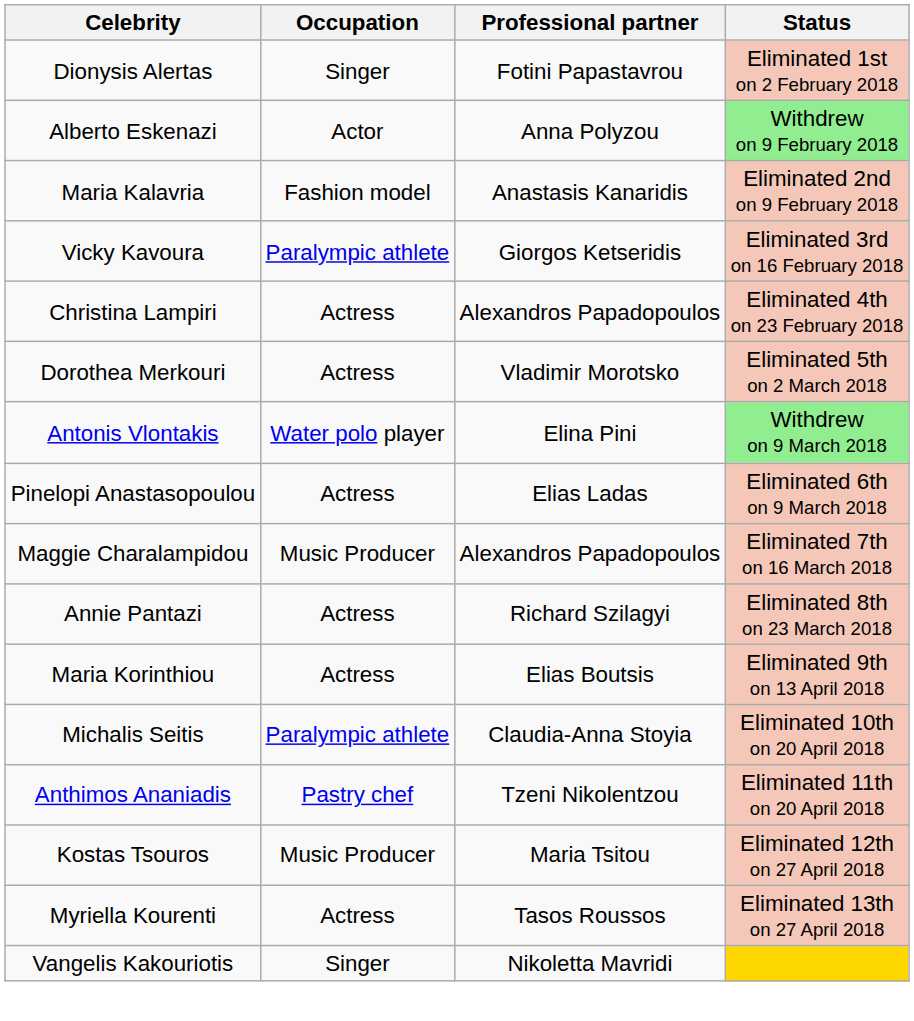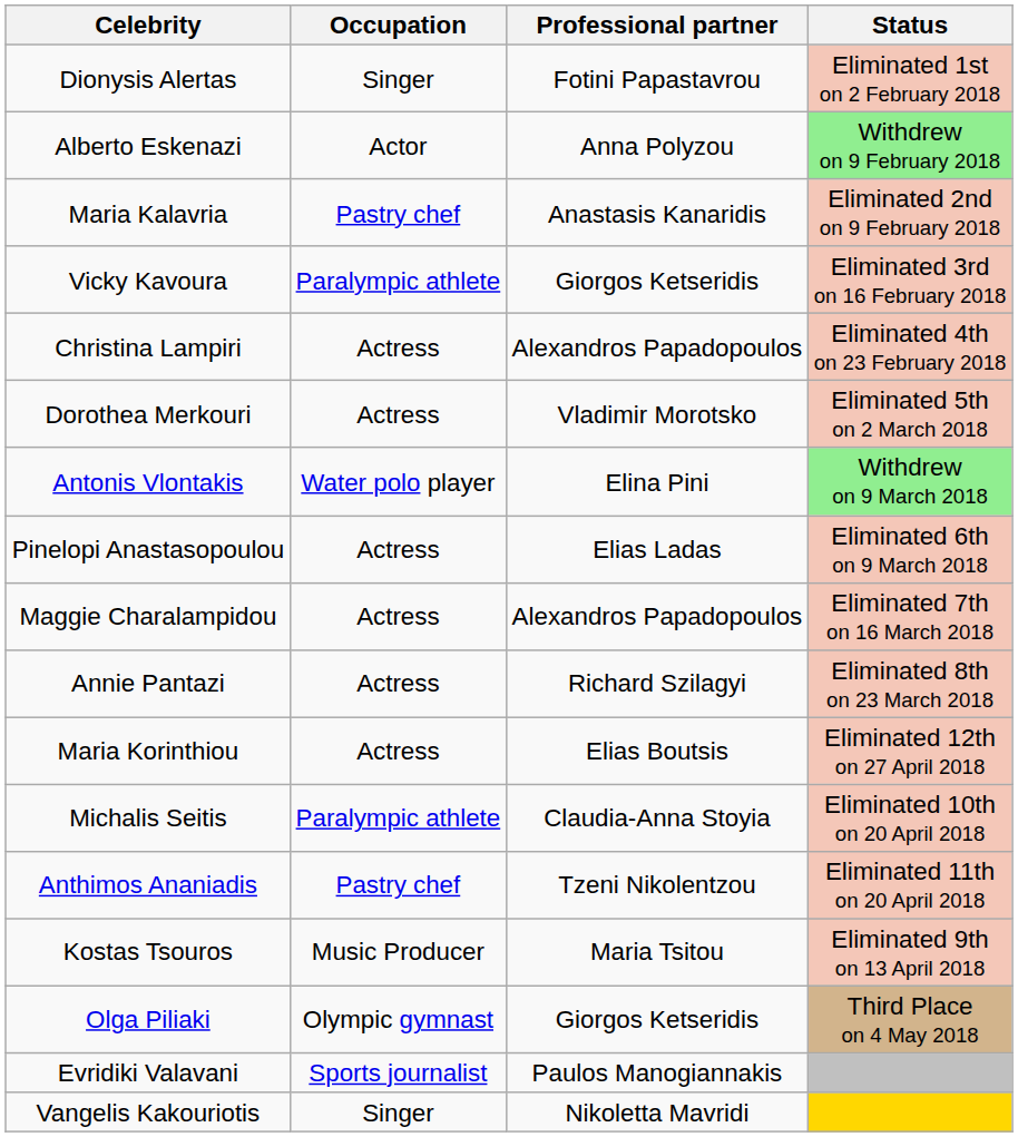 <table class="wikitable sortable" style="margin:auto; text-align:center; font-size:95%;">
 <tr>
 <th>Celebrity</th>
 <th>Occupation</th>
 <th>Professional partner</th>
 <th>Status</th>
 </tr>
 <tr style="text-align:center;">
 <td>Dionysis Alertas</td>
 <td>Singer</td>
 <td>Fotini Papastavrou</td>
 <td style="background:#f4c7b8;">Eliminated 1st<br><small>on 2 February 2018</small></td>
 </tr>
 <tr style="text-align:center;">
 <td>Alberto Eskenazi</td>
 <td>Actor</td>
 <td>Anna Polyzou</td>
 <td bgcolor="lightgreen">Withdrew<br><small>on 9 February 2018</small></td>
 </tr>
 <tr style="text-align:center;">
 <td>Maria Kalavria</td>
-<td>Fashion model</td>
+<td><a href='#'>Pastry chef</a></td>
 <td>Anastasis Kanaridis</td>
 <td style="background:#f4c7b8;">Eliminated 2nd<br><small>on 9 February 2018</small></td>
 </tr>
 <tr style="text-align:center;">
 <td>Vicky Kavoura</td>
 <td><a href='#'>Paralympic athlete</a></td>
 <td>Giorgos Ketseridis</td>
 <td style="background:#f4c7b8;">Eliminated 3rd<br><small>on 16 February 2018</small></td>
 </tr>
 <tr style="text-align:center;">
 <td>Christina Lampiri</td>
 <td>Actress</td>
 <td>Alexandros Papadopoulos</td>
 <td style="background:#f4c7b8;">Eliminated 4th<br><small>on 23 February 2018</small></td>
 </tr>
 <tr style="text-align:center;">
 <td>Dorothea Merkouri</td>
 <td>Actress</td>
 <td>Vladimir Morotsko</td>
 <td style="background:#f4c7b8;">Eliminated 5th<br><small>on 2 March 2018</small></td>
 </tr>
 <tr style="text-align:center;">
 <td><a href='#'>Antonis Vlontakis</a></td>
 <td><a href='#'>Water polo</a> player</td>
 <td>Elina Pini</td>
 <td bgcolor="lightgreen">Withdrew<br><small>on 9 March 2018</small></td>
 </tr>
 <tr style="text-align:center;">
 <td>Pinelopi Anastasopoulou</td>
 <td>Actress</td>
 <td>Elias Ladas</td>
 <td style="background:#f4c7b8;">Eliminated 6th<br><small>on 9 March 2018</small></td>
 </tr>
 <tr style="text-align:center;">
 <td>Maggie Charalampidou </td>
-<td>Music Producer</td>
+<td>Actress</td>
 <td>Alexandros Papadopoulos</td>
 <td style="background:#f4c7b8;">Eliminated 7th<br><small>on 16 March 2018</small></td>
 </tr>
 <tr style="text-align:center;">
 <td>Annie Pantazi</td>
 <td>Actress</td>
 <td>Richard Szilagyi</td>
 <td style="background:#f4c7b8;">Eliminated 8th<br><small>on 23 March 2018</small></td>
 </tr>
 <tr style="text-align:center;">
 <td>Maria Korinthiou</td>
 <td>Actress</td>
 <td>Elias Boutsis</td>
-<td style="background:#f4c7b8;">Eliminated 9th<br><small>on 13 April 2018</small></td>
+<td style="background:#f4c7b8;">Eliminated 12th<br><small>on 27 April 2018</small></td>
 </tr>
 <tr style="text-align:center;">
 <td>Michalis Seitis</td>
 <td><a href='#'>Paralympic athlete</a></td>
 <td>Claudia-Anna Stoyia</td>
 <td style="background:#f4c7b8;">Eliminated 10th<br><small>on 20 April 2018</small></td>
 </tr>
 <tr style="text-align:center;">
 <td><a href='#'>Anthimos Ananiadis</a></td>
 <td><a href='#'>Pastry chef</a></td>
 <td>Tzeni Nikolentzou</td>
 <td style="background:#f4c7b8;">Eliminated 11th<br><small>on 20 April 2018</small></td>
 </tr>
 <tr style="text-align:center;">
 <td>Kostas Tsouros</td>
 <td>Music Producer</td>
 <td>Maria Tsitou</td>
-<td style="background:#f4c7b8;">Eliminated 12th<br><small>on 27 April 2018</small></td>
+<td style="background:#f4c7b8;">Eliminated 9th<br><small>on 13 April 2018</small></td>
 </tr>
 <tr style="text-align:center;">
-<td>Myriella Kourenti</td>
-<td>Actress</td>
-<td>Tasos Roussos</td>
-<td style="background:#f4c7b8;">Eliminated 13th<br><small>on 27 April 2018</small></td>
+<td><a href='#'>Olga Piliaki</a> </td>
+<td>Olympic <a href='#'>gymnast</a></td>
+<td>Giorgos Ketseridis</td>
+<td style="background:tan;">Third Place<br><small>on 4 May 2018</small></td>
+</tr>
+<tr style="text-align:center;">
+<td>Evridiki Valavani</td>
+<td><a href='#'>Sports journalist</a></td>
+<td>Paulos Manogiannakis</td>
+<td bgcolor="silver"></td>
 </tr>
 <tr style="text-align:center;">
 <td>Vangelis Kakouriotis</td>
 <td>Singer</td>
 <td>Nikoletta Mavridi</td>
 <td bgcolor="gold"></td>
 </tr>
 </table>
